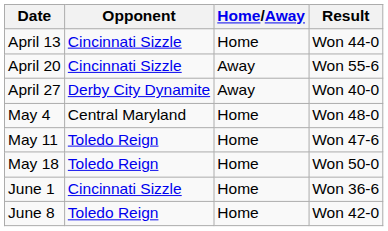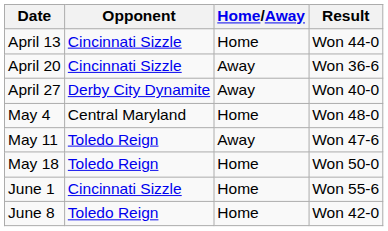 <table class="wikitable">
 <tr>
 <th>Date</th>
 <th>Opponent</th>
 <th><a href='#'>Home</a>/<a href='#'>Away</a></th>
 <th>Result</th>
 </tr>
 <tr>
 <td>April 13</td>
 <td><a href='#'>Cincinnati Sizzle</a></td>
 <td>Home</td>
 <td>Won 44-0</td>
 </tr>
 <tr>
 <td>April 20</td>
 <td><a href='#'>Cincinnati Sizzle</a></td>
 <td>Away</td>
-<td>Won 55-6</td>
+<td>Won 36-6</td>
 </tr>
 <tr>
 <td>April 27</td>
 <td><a href='#'>Derby City Dynamite</a></td>
 <td>Away</td>
 <td>Won 40-0</td>
 </tr>
 <tr>
 <td>May 4</td>
 <td>Central Maryland</td>
 <td>Home</td>
 <td>Won 48-0</td>
 </tr>
 <tr>
 <td>May 11</td>
 <td><a href='#'>Toledo Reign</a></td>
-<td>Home</td>
+<td>Away</td>
 <td>Won 47-6</td>
 </tr>
 <tr>
 <td>May 18</td>
 <td><a href='#'>Toledo Reign</a></td>
 <td>Home</td>
 <td>Won 50-0</td>
 </tr>
 <tr>
 <td>June 1</td>
 <td><a href='#'>Cincinnati Sizzle</a></td>
 <td>Home</td>
-<td>Won 36-6</td>
+<td>Won 55-6</td>
 </tr>
 <tr>
 <td>June 8</td>
 <td><a href='#'>Toledo Reign</a></td>
 <td>Home</td>
 <td>Won 42-0</td>
 </tr>
 </table>
